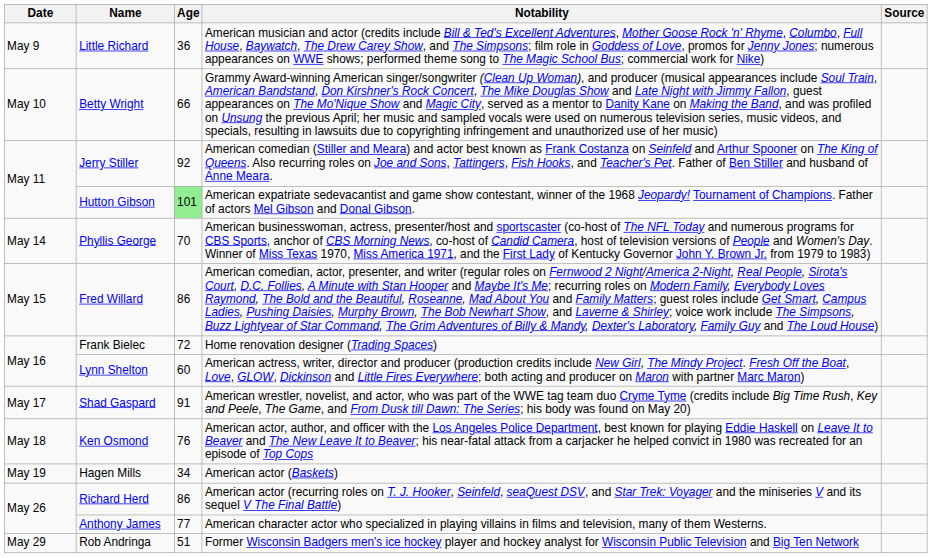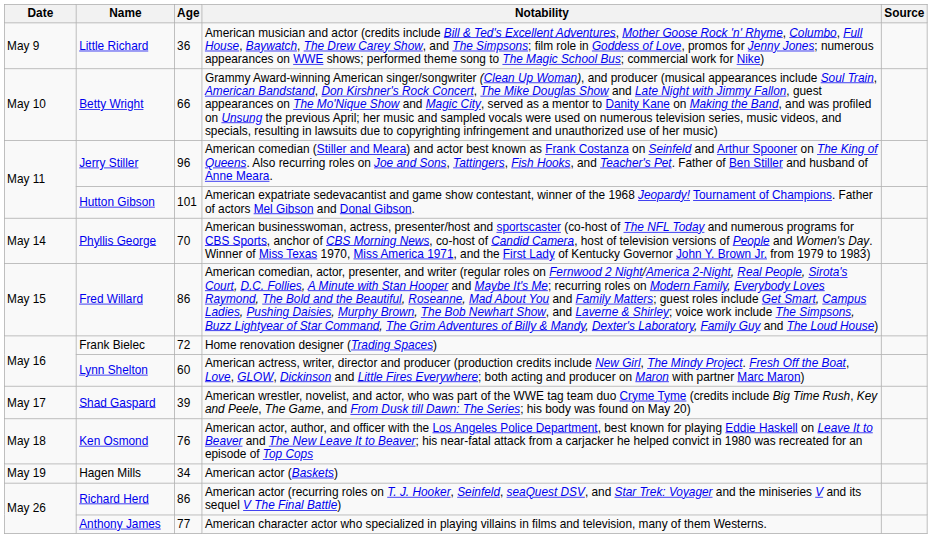 <table class="wikitable sortable">
 <tr>
 <th width=90>Date</th>
 <th width=125>Name</th>
 <th>Age</th>
 <th class="unsortable">Notability</th>
 <th class="unsortable">Source</th>
 </tr>
 <tr>
 <td>May 9</td>
 <td><a href='#'>Little Richard</a></td>
 <td>36</td>
 <td>American musician and actor (credits include <em><a href='#'>Bill & Ted's Excellent Adventures</a></em>, <em><a href='#'>Mother Goose Rock 'n' Rhyme</a></em>, <em><a href='#'>Columbo</a></em>, <em><a href='#'>Full House</a></em>, <em><a href='#'>Baywatch</a></em>, <em><a href='#'>The Drew Carey Show</a></em>, and <em><a href='#'>The Simpsons</a></em>; film role in <em><a href='#'>Goddess of Love</a></em>, promos for <em><a href='#'>Jenny Jones</a></em>; numerous appearances on <a href='#'>WWE</a> shows; performed theme song to <em><a href='#'>The Magic School Bus</a></em>; commercial work for <a href='#'>Nike</a>)</td>
 <td></td>
 </tr>
 <tr>
 <td>May 10</td>
 <td><a href='#'>Betty Wright</a></td>
 <td>66</td>
 <td>Grammy Award-winning American singer/songwriter <em>(<a href='#'>Clean Up Woman</a>)</em>, and producer (musical appearances include <em><a href='#'>Soul Train</a></em>, <em><a href='#'>American Bandstand</a></em>, <em><a href='#'>Don Kirshner's Rock Concert</a></em>, <em><a href='#'>The Mike Douglas Show</a></em> and <em><a href='#'>Late Night with Jimmy Fallon</a></em>, guest appearances on <em><a href='#'>The Mo'Nique Show</a></em> and <em><a href='#'>Magic City</a></em>, served as a mentor to <a href='#'>Danity Kane</a> on <em><a href='#'>Making the Band</a></em>, and was profiled on <em><a href='#'>Unsung</a></em> the previous April; her music and sampled vocals were used on numerous television series, music videos, and specials, resulting in lawsuits due to copyrighting infringement and unauthorized use of her music)</td>
 <td></td>
 </tr>
 <tr>
 <td rowspan=2>May 11</td>
 <td><a href='#'>Jerry Stiller</a></td>
-<td>92</td>
+<td>96</td>
 <td>American comedian (<a href='#'>Stiller and Meara</a>) and actor best known as <a href='#'>Frank Costanza</a> on <em><a href='#'>Seinfeld</a></em> and <a href='#'>Arthur Spooner</a> on <em><a href='#'>The King of Queens</a></em>. Also recurring roles on <em><a href='#'>Joe and Sons</a></em>, <em><a href='#'>Tattingers</a></em>, <em><a href='#'>Fish Hooks</a></em>, and <em><a href='#'>Teacher's Pet</a></em>. Father of <a href='#'>Ben Stiller</a> and husband of <a href='#'>Anne Meara</a>.</td>
 <td></td>
 </tr>
 <tr>
 <td><a href='#'>Hutton Gibson</a></td>
-<td style="background: lightgreen;">101</td>
+<td>101</td>
 <td>American expatriate sedevacantist and game show contestant, winner of the 1968 <em><a href='#'>Jeopardy!</a></em> <a href='#'>Tournament of Champions</a>. Father of actors <a href='#'>Mel Gibson</a> and <a href='#'>Donal Gibson</a>.</td>
 <td></td>
 </tr>
 <tr>
 <td>May 14</td>
 <td><a href='#'>Phyllis George</a></td>
 <td>70</td>
 <td>American businesswoman, actress, presenter/host and <a href='#'>sportscaster</a> (co-host of <em><a href='#'>The NFL Today</a></em> and numerous programs for <a href='#'>CBS Sports</a>, anchor of <em><a href='#'>CBS Morning News</a></em>, co-host of <em><a href='#'>Candid Camera</a></em>, host of television versions of <em><a href='#'>People</a></em> and <em>Women's Day</em>. Winner of <a href='#'>Miss Texas</a> 1970, <a href='#'>Miss America 1971</a>, and the <a href='#'>First Lady</a> of Kentucky Governor <a href='#'>John Y. Brown Jr.</a> from 1979 to 1983)</td>
 <td></td>
 </tr>
 <tr>
 <td>May 15</td>
 <td><a href='#'>Fred Willard</a></td>
 <td>86</td>
 <td>American comedian, actor, presenter, and writer (regular roles on <em><a href='#'>Fernwood 2 Night</a>/<a href='#'>America 2-Night</a>, <a href='#'>Real People</a>, <a href='#'>Sirota's Court</a>, <a href='#'>D.C. Follies</a>, <a href='#'>A Minute with Stan Hooper</a></em> and <em><a href='#'>Maybe It's Me</a></em>; recurring roles on <em><a href='#'>Modern Family</a>, <a href='#'>Everybody Loves Raymond</a>, <a href='#'>The Bold and the Beautiful</a>, <a href='#'>Roseanne</a>, <a href='#'>Mad About You</a></em> and <em><a href='#'>Family Matters</a></em>; guest roles include <em><a href='#'>Get Smart</a>, <a href='#'>Campus Ladies</a>, <a href='#'>Pushing Daisies</a>, <a href='#'>Murphy Brown</a>, <a href='#'>The Bob Newhart Show</a></em>, and <em><a href='#'>Laverne & Shirley</a></em>; voice work include <em><a href='#'>The Simpsons</a>, <a href='#'>Buzz Lightyear of Star Command</a>, <a href='#'>The Grim Adventures of Billy & Mandy</a>, <a href='#'>Dexter's Laboratory</a>, <a href='#'>Family Guy</a></em> and <em><a href='#'>The Loud House</a></em>)</td>
 <td></td>
 </tr>
 <tr>
 <td rowspan="2">May 16</td>
 <td>Frank Bielec</td>
 <td>72</td>
 <td>Home renovation designer (<em><a href='#'>Trading Spaces</a></em>)</td>
 <td></td>
 </tr>
 <tr>
 <td><a href='#'>Lynn Shelton</a></td>
 <td>60</td>
 <td>American actress, writer, director and producer (production credits include <em><a href='#'>New Girl</a></em>, <em><a href='#'>The Mindy Project</a></em>. <em><a href='#'>Fresh Off the Boat</a></em>, <em><a href='#'>Love</a></em>, <em><a href='#'>GLOW</a></em>, <em><a href='#'>Dickinson</a></em> and <em><a href='#'>Little Fires Everywhere</a></em>; both acting and producer on <em><a href='#'>Maron</a></em> with partner <a href='#'>Marc Maron</a>)</td>
 <td></td>
 </tr>
 <tr>
 <td>May 17</td>
 <td><a href='#'>Shad Gaspard</a></td>
-<td>91</td>
+<td>39</td>
 <td>American wrestler, novelist, and actor, who was part of the WWE tag team duo <a href='#'>Cryme Tyme</a> (credits include <em>Big Time Rush</em>, <em>Key and Peele</em>, <em>The Game</em>, and <em><a href='#'>From Dusk till Dawn: The Series</a></em>; his body was found on May 20)</td>
 <td></td>
 </tr>
 <tr>
 <td>May 18</td>
 <td><a href='#'>Ken Osmond</a></td>
 <td>76</td>
 <td>American actor, author, and officer with the <a href='#'>Los Angeles Police Department</a>, best known for playing <a href='#'>Eddie Haskell</a> on <em><a href='#'>Leave It to Beaver</a></em> and <em><a href='#'>The New Leave It to Beaver</a></em>; his near-fatal attack from a carjacker he helped convict in 1980 was recreated for an episode of <em><a href='#'>Top Cops</a></em></td>
 <td></td>
 </tr>
 <tr>
 <td>May 19</td>
 <td>Hagen Mills</td>
 <td>34</td>
 <td>American actor (<em><a href='#'>Baskets</a></em>)</td>
 <td></td>
 </tr>
 <tr>
 <td rowspan=2>May 26</td>
 <td><a href='#'>Richard Herd</a></td>
 <td>86</td>
 <td>American actor (recurring roles on <em><a href='#'>T. J. Hooker</a></em>, <em><a href='#'>Seinfeld</a></em>, <em><a href='#'>seaQuest DSV</a></em>, and <em><a href='#'>Star Trek: Voyager</a></em> and the miniseries <em><a href='#'>V</a></em> and its sequel <em><a href='#'>V The Final Battle</a></em>)</td>
 <td></td>
 </tr>
 <tr>
 <td><a href='#'>Anthony James</a></td>
 <td>77</td>
 <td>American character actor who specialized in playing villains in films and television, many of them Westerns.</td>
 <td></td>
 </tr>
-<tr>
-<td>May 29</td>
-<td>Rob Andringa</td>
-<td>51</td>
-<td>Former <a href='#'>Wisconsin Badgers men's ice hockey</a> player and hockey analyst for <a href='#'>Wisconsin Public Television</a> and <a href='#'>Big Ten Network</a></td>
-<td></td>
-</tr>
 </table>
